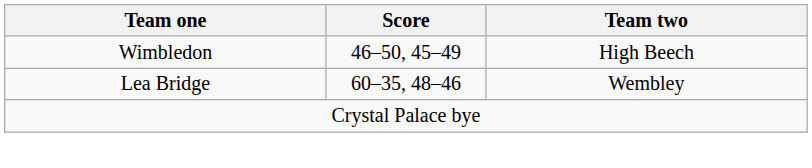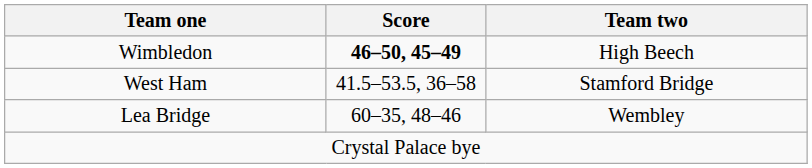 <table class="wikitable" style="text-align: center">
 <tr>
 <th width=250>Team one</th>
 <th width=120>Score</th>
 <th width=250>Team two</th>
 </tr>
 <tr>
 <td>Wimbledon</td>
-<td>46–50, 45–49</td>
+<td><strong>46–50, 45–49</strong></td>
 <td>High Beech</td>
+</tr>
+<tr>
+<td>West Ham</td>
+<td>41.5–53.5, 36–58</td>
+<td>Stamford Bridge</td>
 </tr>
 <tr>
 <td>Lea Bridge</td>
 <td>60–35, 48–46</td>
 <td>Wembley</td>
 </tr>
 <tr>
 <td colspan=3>Crystal Palace bye</td>
 </tr>
 </table>
